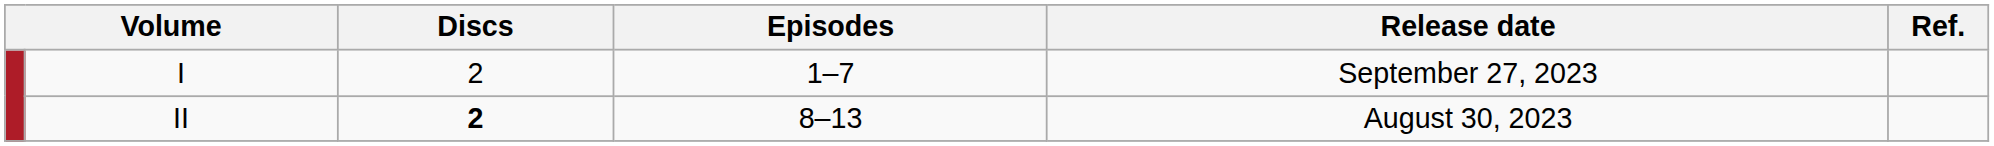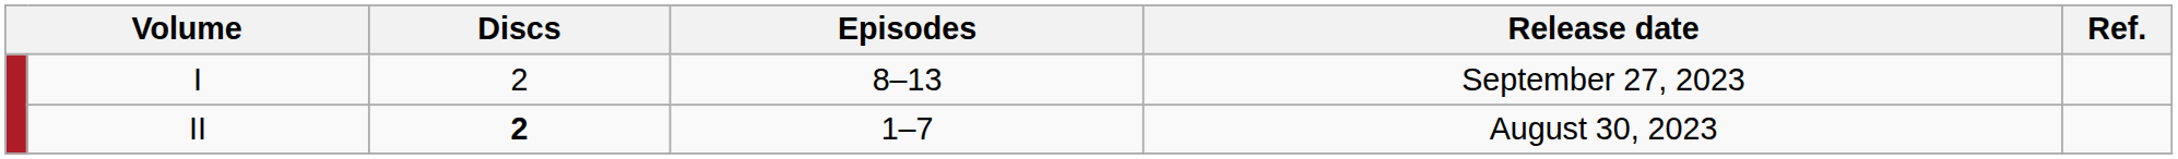 <table class="wikitable" style="text-align: center; width: 70%;">
 <tr>
 <th colspan="2">Volume</th>
 <th>Discs</th>
 <th>Episodes</th>
 <th>Release date</th>
 <th width="5%">Ref.</th>
 </tr>
 <tr>
 <td rowspan="2" width="1%" style="background: #AE1C28;"></td>
 <td>I</td>
 <td>2</td>
-<td>1–7</td>
+<td>8–13</td>
 <td>September 27, 2023</td>
 <td></td>
 </tr>
 <tr>
 <td>II</td>
 <td><strong>2</strong></td>
-<td>8–13</td>
+<td>1–7</td>
 <td>August 30, 2023</td>
 <td></td>
 </tr>
 </table>
